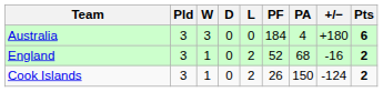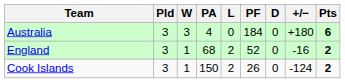 <table class="wikitable" style="text-align:center">
 <tr>
 <th width="200">Team</th>
 <th width="20">Pld</th>
 <th width="20">W</th>
-<th width="20">D</th>
+<th width="20">PA</th>
 <th width="20">L</th>
 <th width="20">PF</th>
-<th width="20">PA</th>
+<th width="20">D</th>
 <th width="32">+/−</th>
 <th width="20">Pts</th>
 </tr>
 <tr style="background:#cfc">
 <td style="text-align:left;"> <a href='#'>Australia</a></td>
 <td>3</td>
 <td>3</td>
-<td>0</td>
+<td>4</td>
 <td>0</td>
 <td>184</td>
-<td>4</td>
+<td>0</td>
 <td>+180</td>
 <td><strong>6</strong></td>
 </tr>
 <tr style="background:#cfc">
 <td style="text-align:left;"> <a href='#'>England</a></td>
 <td>3</td>
 <td>1</td>
-<td>0</td>
+<td>68</td>
 <td>2</td>
 <td>52</td>
-<td>68</td>
+<td>0</td>
 <td>-16</td>
 <td><strong>2</strong></td>
 </tr>
 <tr>
 <td style="text-align:left;"> <a href='#'>Cook Islands</a></td>
 <td>3</td>
 <td>1</td>
-<td>0</td>
+<td>150</td>
 <td>2</td>
 <td>26</td>
-<td>150</td>
+<td>0</td>
 <td>-124</td>
 <td><strong>2</strong></td>
 </tr>
 </table>
